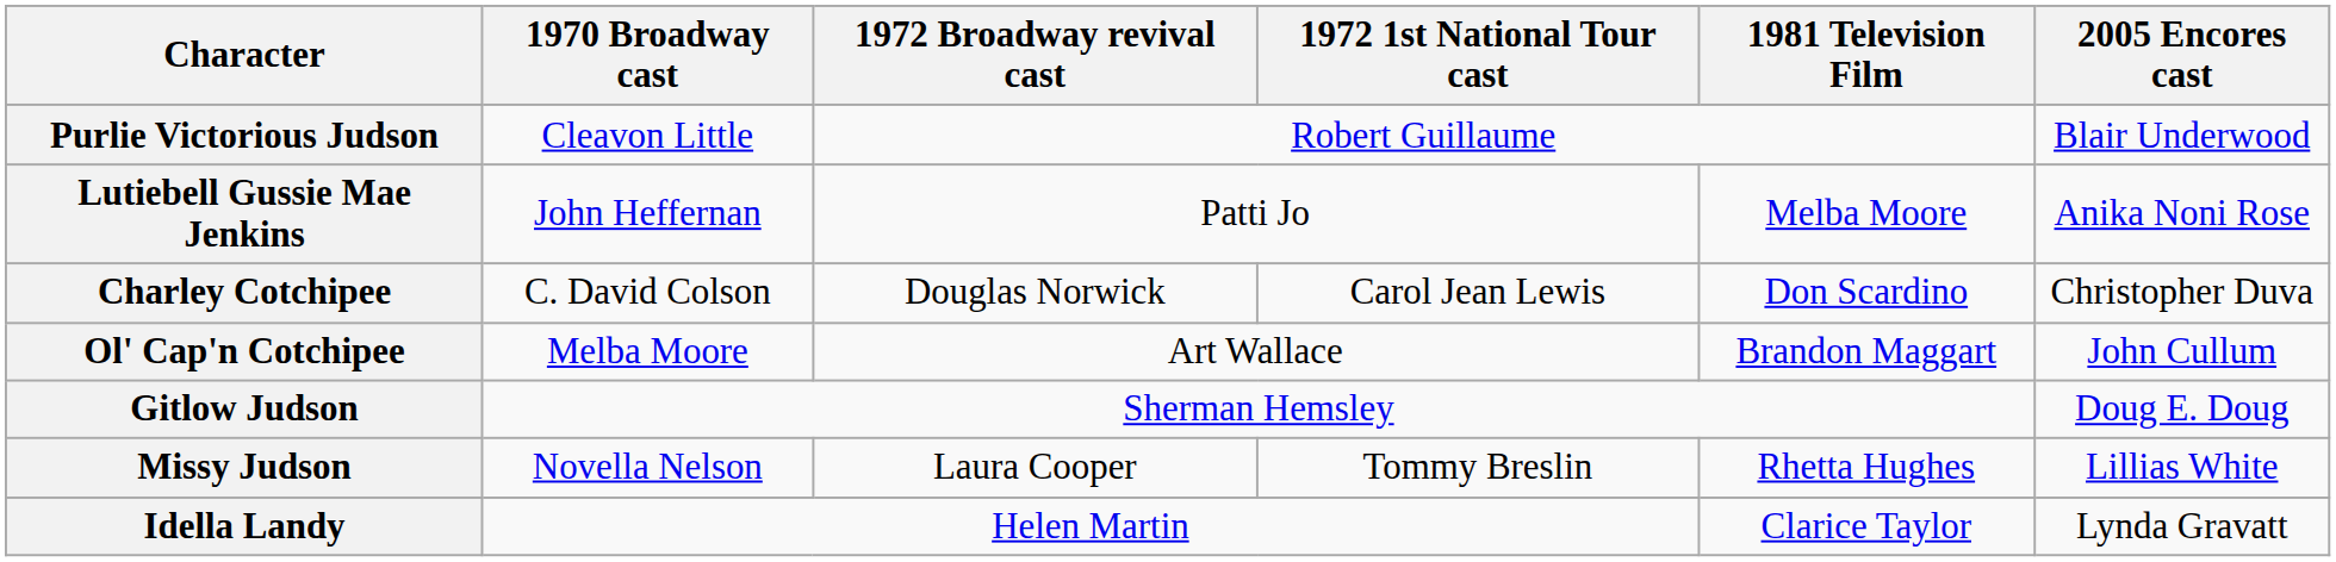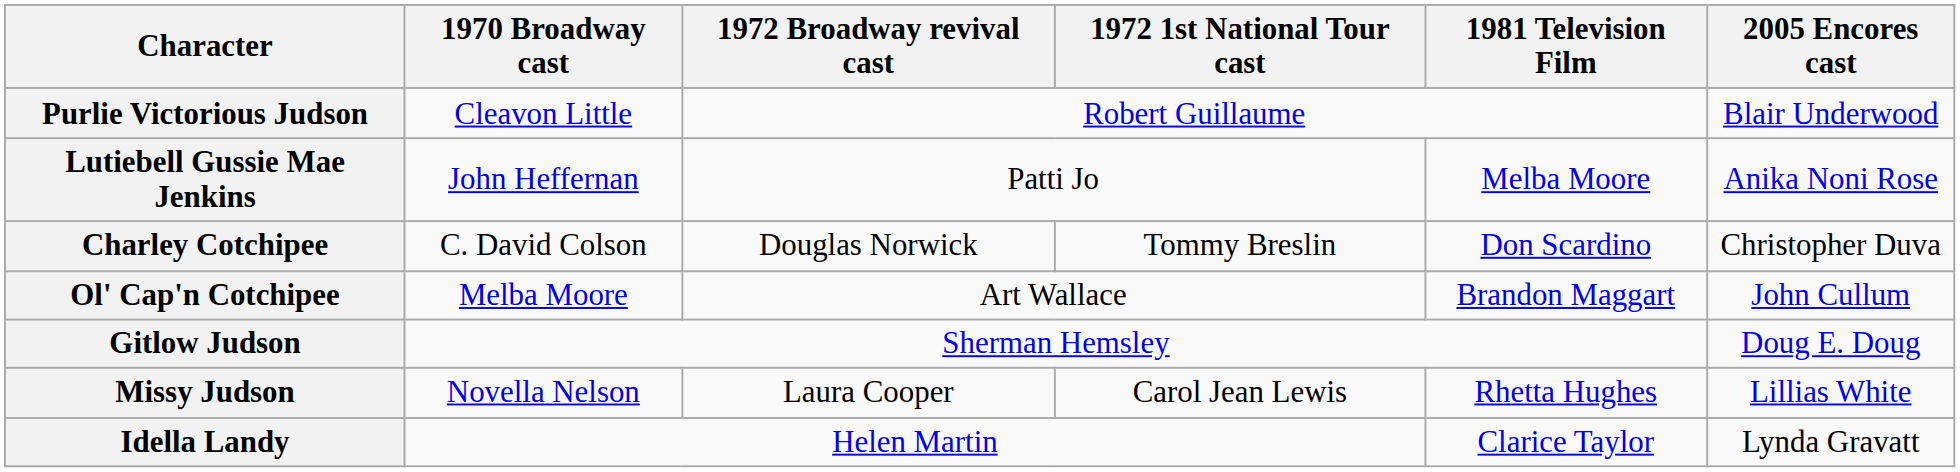 <table class="wikitable" width="80%">
 <tr>
 <th>Character</th>
 <th>1970 Broadway cast</th>
 <th>1972 Broadway revival cast</th>
 <th>1972 1st National Tour cast</th>
 <th>1981 Television Film</th>
 <th>2005 Encores cast</th>
 </tr>
 <tr>
 <th scope="row">Purlie Victorious Judson</th>
 <td align="center" colspan="1"><a href='#'>Cleavon Little</a></td>
 <td align="center" colspan="3"><a href='#'>Robert Guillaume</a></td>
 <td align="center" colspan="1"><a href='#'>Blair Underwood</a></td>
 </tr>
 <tr>
 <th scope="row">Lutiebell Gussie Mae Jenkins</th>
 <td align="center" colspan="1"><a href='#'>John Heffernan</a></td>
 <td align="center" colspan="2">Patti Jo</td>
 <td align="center" colspan="1"><a href='#'>Melba Moore</a></td>
 <td align="center" colspan="2"><a href='#'>Anika Noni Rose</a></td>
 </tr>
 <tr>
 <th scope="row">Charley Cotchipee</th>
 <td align="center" colspan="1">C. David Colson</td>
 <td align="center" colspan="1">Douglas Norwick</td>
-<td align="center" colspan="1">Carol Jean Lewis</td>
+<td align="center" colspan="1">Tommy Breslin</td>
 <td align="center" colspan="1"><a href='#'>Don Scardino</a></td>
 <td align="center" colspan="1">Christopher Duva</td>
 </tr>
 <tr>
 <th scope="row">Ol' Cap'n Cotchipee</th>
 <td align="center" colspan="1"><a href='#'>Melba Moore</a></td>
 <td align="center" colspan="2">Art Wallace</td>
 <td align="center" colspan="1"><a href='#'>Brandon Maggart</a></td>
 <td align="center" colspan="2"><a href='#'>John Cullum</a></td>
 </tr>
 <tr>
 <th scope="row">Gitlow Judson</th>
 <td align="center" colspan="4"><a href='#'>Sherman Hemsley</a></td>
 <td align="center" colspan="1"><a href='#'>Doug E. Doug </a></td>
 </tr>
 <tr>
 <th scope="row">Missy Judson</th>
 <td align="center" colspan="1"><a href='#'>Novella Nelson</a></td>
 <td align="center" colspan="1">Laura Cooper</td>
-<td align="center" colspan="1">Tommy Breslin</td>
+<td align="center" colspan="1">Carol Jean Lewis</td>
 <td align="center" colspan="1"><a href='#'>Rhetta Hughes</a></td>
 <td align="center" colspan="1"><a href='#'>Lillias White</a></td>
 </tr>
 <tr>
 <th scope="row">Idella Landy</th>
 <td align="center" colspan="3"><a href='#'>Helen Martin</a></td>
 <td align="center" colspan="1"><a href='#'>Clarice Taylor</a></td>
 <td align="center" colspan="1">Lynda Gravatt</td>
 </tr>
 </table>
